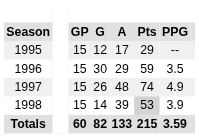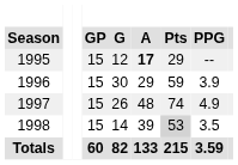 <table BORDER="0" CELLPADDING="3" CELLSPACING="0">
 <tr style="text-align: center; background: #e0e0e0">
 <th colspan="1" style="background: #ffffff"> </th>
 <th rowspan="99" style="background: #ffffff"> </th>
 <th rowspan="99" style="background: #ffffff"> </th>
 </tr>
 <tr style="text-align: center; background: #e0e0e0">
 <th>Season</th>
 <th>GP</th>
 <th>G</th>
 <th>A</th>
 <th>Pts</th>
 <th>PPG</th>
 <th></th>
 </tr>
 <tr style="text-align: center; background: #f0f0f0">
 <td>1995</td>
 <td>15</td>
 <td>12</td>
-<td>17</td>
+<td><strong>17</strong></td>
 <td>29</td>
 <td>--</td>
 <td></td>
 </tr>
 <tr ALIGN="center">
 <td>1996</td>
 <td>15</td>
 <td>30</td>
 <td>29</td>
 <td>59</td>
-<td>3.5</td>
+<td>3.9</td>
 <td></td>
 </tr>
 <tr style="text-align: center; background: #f0f0f0">
 <td>1997</td>
 <td>15</td>
 <td>26</td>
 <td>48</td>
 <td>74</td>
 <td>4.9</td>
 <td></td>
 </tr>
 <tr ALIGN="center">
 <td>1998</td>
 <td>15</td>
 <td>14</td>
 <td>39</td>
 <td style="background: lightgrey;">53</td>
-<td>3.9</td>
+<td>3.5</td>
 <td></td>
 </tr>
 <tr style="text-align: center; background: #e0e0e0">
 <th colspan="1.5">Totals</th>
 <th>60</th>
 <th>82</th>
 <th>133</th>
 <th>215</th>
 <th>3.59</th>
 <th></th>
 </tr>
 </table>
